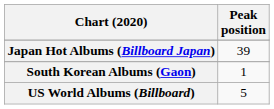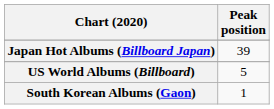 <table class="wikitable sortable plainrowheaders" style="text-align:center">
 <tr>
 <th scope="col">Chart (2020)</th>
 <th scope="col">Peak<br>position</th>
 </tr>
 <tr>
 </tr>
 <tr>
 <th scope="row">Japan Hot Albums (<em><a href='#'>Billboard Japan</a></em>)</th>
 <td>39</td>
 </tr>
 <tr>
 </tr>
 <tr>
+<th scope="row">US World Albums (<em>Billboard</em>)</th>
+<td>5</td>
+</tr>
+<tr>
 <th scope="row">South Korean Albums (<a href='#'>Gaon</a>)</th>
 <td>1</td>
 </tr>
-<tr>
-<th scope="row">US World Albums (<em>Billboard</em>)</th>
-<td>5</td>
-</tr>
 </table>
